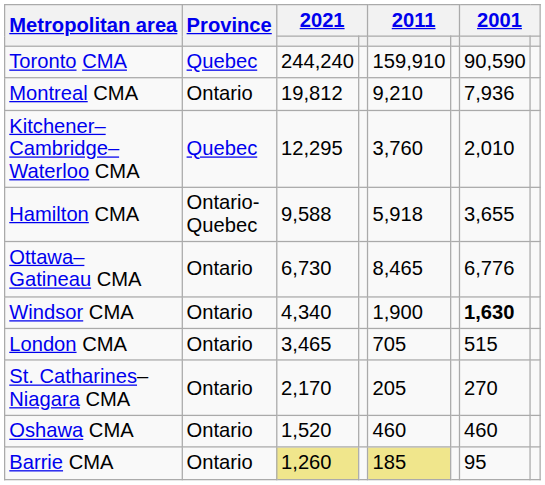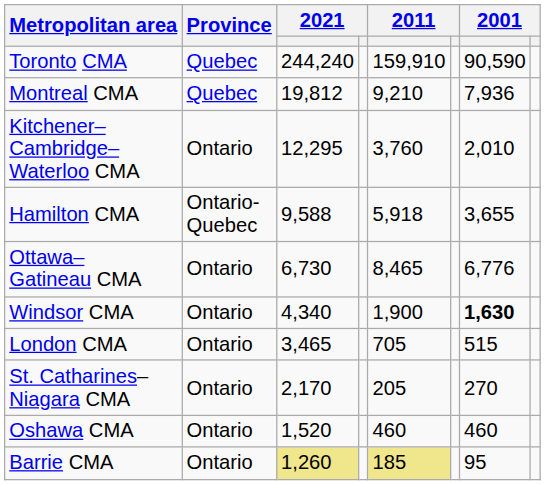 <table class="wikitable collapsible sortable">
 <tr>
 <th rowspan="2"><a href='#'>Metropolitan area</a></th>
 <th rowspan="2"><a href='#'>Province</a></th>
 <th colspan="2"><a href='#'>2021</a></th>
 <th colspan="2"><a href='#'>2011</a></th>
 <th colspan="2"><a href='#'>2001</a></th>
 </tr>
 <tr>
 <th><a href='#'></a></th>
 <th></th>
 <th></th>
 <th></th>
 <th></th>
 <th></th>
 </tr>
 <tr>
 <td><a href='#'>Toronto</a> <a href='#'>CMA</a></td>
 <td><a href='#'>Quebec</a></td>
 <td>244,240</td>
 <td></td>
 <td>159,910</td>
 <td></td>
 <td>90,590</td>
 <td></td>
 </tr>
 <tr>
 <td><a href='#'>Montreal</a> CMA</td>
-<td>Ontario</td>
+<td><a href='#'>Quebec</a></td>
 <td>19,812</td>
 <td></td>
 <td>9,210</td>
 <td></td>
 <td>7,936</td>
 <td></td>
 </tr>
 <tr>
 <td><a href='#'>Kitchener–<br>Cambridge–<br>Waterloo</a> CMA</td>
-<td><a href='#'>Quebec</a></td>
+<td>Ontario</td>
 <td>12,295</td>
 <td></td>
 <td>3,760</td>
 <td></td>
 <td>2,010</td>
 <td></td>
 </tr>
 <tr>
 <td><a href='#'>Hamilton</a> CMA</td>
 <td>Ontario-<br>Quebec</td>
 <td>9,588</td>
 <td></td>
 <td>5,918</td>
 <td></td>
 <td>3,655</td>
 <td></td>
 </tr>
 <tr>
 <td><a href='#'>Ottawa–<br>Gatineau</a> CMA</td>
 <td>Ontario</td>
 <td>6,730</td>
 <td></td>
 <td>8,465</td>
 <td></td>
 <td>6,776</td>
 <td></td>
 </tr>
 <tr>
 <td><a href='#'>Windsor</a> CMA</td>
 <td>Ontario</td>
 <td>4,340</td>
 <td></td>
 <td>1,900</td>
 <td></td>
 <td><strong>1,630</strong></td>
 <td></td>
 </tr>
 <tr>
 <td><a href='#'>London</a> CMA</td>
 <td>Ontario</td>
 <td>3,465</td>
 <td></td>
 <td>705</td>
 <td></td>
 <td>515</td>
 <td></td>
 </tr>
 <tr>
 <td><a href='#'>St. Catharines</a>–<br><a href='#'>Niagara</a> CMA</td>
 <td>Ontario</td>
 <td>2,170</td>
 <td></td>
 <td>205</td>
 <td></td>
 <td>270</td>
 <td></td>
 </tr>
 <tr>
 <td><a href='#'>Oshawa</a> CMA</td>
 <td>Ontario</td>
 <td>1,520</td>
 <td></td>
 <td>460</td>
 <td></td>
 <td>460</td>
 <td></td>
 </tr>
 <tr>
 <td><a href='#'>Barrie</a> CMA</td>
 <td>Ontario</td>
 <td style="background: khaki;">1,260</td>
 <td></td>
 <td style="background: khaki;">185</td>
 <td></td>
 <td>95</td>
 <td></td>
 </tr>
 </table>
